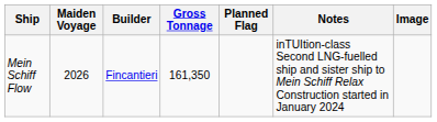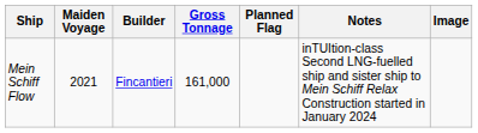 <table class="wikitable">
 <tr>
 <th scope=col>Ship</th>
 <th scope=col>Maiden Voyage</th>
 <th scope=col>Builder</th>
 <th scope=col><a href='#'>Gross Tonnage</a></th>
 <th scope=col>Planned Flag</th>
 <th scope=col>Notes</th>
 <th scope=col>Image</th>
 </tr>
 <tr>
 <td><em>Mein Schiff Flow</em></td>
-<td align=center>2026</td>
+<td align=center>2021</td>
 <td align=center><a href='#'>Fincantieri</a></td>
-<td align=center>161,350</td>
+<td align=center>161,000</td>
 <td align="Center"></td>
 <td>inTUItion-class<br>Second LNG-fuelled ship and sister ship to <em>Mein Schiff Relax</em><br>Construction started in January 2024</td>
 <td></td>
 </tr>
 </table>
